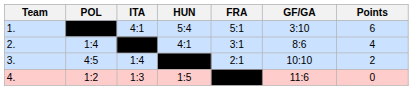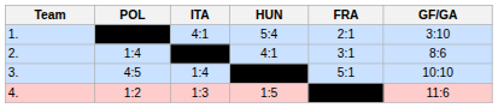 <table class="wikitable" bgcolor="#EFEFFF" width="50%">
 <tr bgcolor="#BCD2EE">
 <th>Team</th>
 <th>POL</th>
 <th>ITA</th>
 <th>HUN</th>
 <th>FRA</th>
 <th>GF/GA</th>
-<th>Points</th>
 </tr>
 <tr bgcolor="#CAE1FF" align="center">
 <td align="left">1. </td>
 <td style="background:#000000;"></td>
 <td>4:1</td>
 <td>5:4</td>
-<td>5:1</td>
+<td>2:1</td>
 <td>3:10</td>
-<td>6</td>
 </tr>
 <tr bgcolor="#CAE1FF" align="center">
 <td align="left">2. </td>
 <td>1:4</td>
 <td style="background:#000000;"></td>
 <td>4:1</td>
 <td>3:1</td>
 <td>8:6</td>
-<td>4</td>
 </tr>
 <tr bgcolor="#CAE1FF" align="center">
 <td align="left">3. </td>
 <td>4:5</td>
 <td>1:4</td>
 <td style="background:#000000;"></td>
-<td>2:1</td>
+<td>5:1</td>
 <td>10:10</td>
-<td>2</td>
 </tr>
 <tr bgcolor="#ffcccc" align="center">
 <td align="left">4. </td>
 <td>1:2</td>
 <td>1:3</td>
 <td>1:5</td>
 <td style="background:#000000;"></td>
 <td>11:6</td>
-<td>0</td>
 </tr>
 </table>
